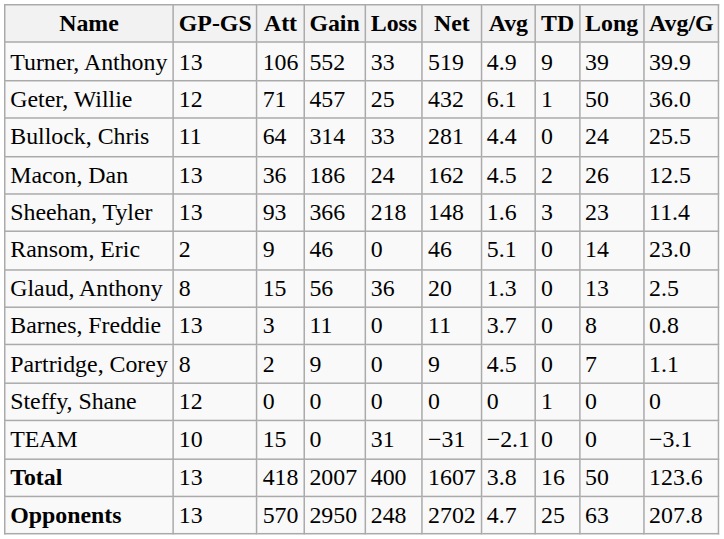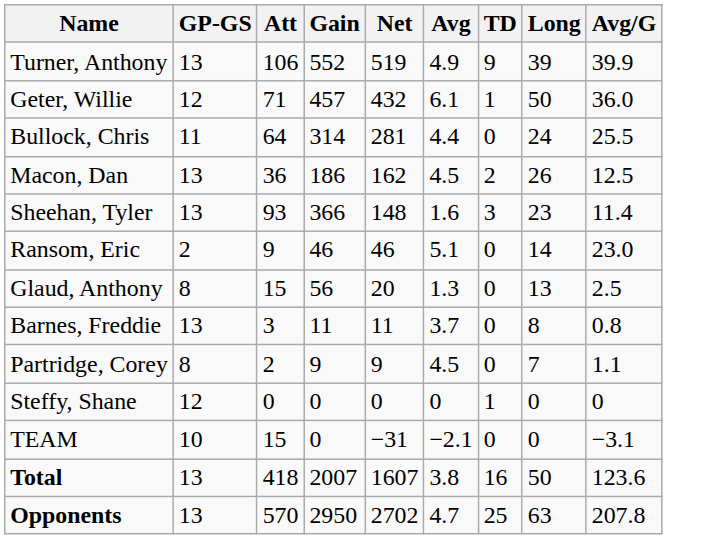 <table class="wikitable" style="white-space:nowrap;">
 <tr>
 <th>Name</th>
 <th>GP-GS</th>
 <th>Att</th>
 <th>Gain</th>
-<th>Loss</th>
 <th>Net</th>
 <th>Avg</th>
 <th>TD</th>
 <th>Long</th>
 <th>Avg/G</th>
 </tr>
 <tr>
 <td>Turner, Anthony</td>
 <td>13</td>
 <td>106</td>
 <td>552</td>
-<td>33</td>
 <td>519</td>
 <td>4.9</td>
 <td>9</td>
 <td>39</td>
 <td>39.9</td>
 </tr>
 <tr>
 <td>Geter, Willie</td>
 <td>12</td>
 <td>71</td>
 <td>457</td>
-<td>25</td>
 <td>432</td>
 <td>6.1</td>
 <td>1</td>
 <td>50</td>
 <td>36.0</td>
 </tr>
 <tr>
 <td>Bullock, Chris</td>
 <td>11</td>
 <td>64</td>
 <td>314</td>
-<td>33</td>
 <td>281</td>
 <td>4.4</td>
 <td>0</td>
 <td>24</td>
 <td>25.5</td>
 </tr>
 <tr>
 <td>Macon, Dan</td>
 <td>13</td>
 <td>36</td>
 <td>186</td>
-<td>24</td>
 <td>162</td>
 <td>4.5</td>
 <td>2</td>
 <td>26</td>
 <td>12.5</td>
 </tr>
 <tr>
 <td>Sheehan, Tyler</td>
 <td>13</td>
 <td>93</td>
 <td>366</td>
-<td>218</td>
 <td>148</td>
 <td>1.6</td>
 <td>3</td>
 <td>23</td>
 <td>11.4</td>
 </tr>
 <tr>
 <td>Ransom, Eric</td>
 <td>2</td>
 <td>9</td>
 <td>46</td>
-<td>0</td>
 <td>46</td>
 <td>5.1</td>
 <td>0</td>
 <td>14</td>
 <td>23.0</td>
 </tr>
 <tr>
 <td>Glaud, Anthony</td>
 <td>8</td>
 <td>15</td>
 <td>56</td>
-<td>36</td>
 <td>20</td>
 <td>1.3</td>
 <td>0</td>
 <td>13</td>
 <td>2.5</td>
 </tr>
 <tr>
 <td>Barnes, Freddie</td>
 <td>13</td>
 <td>3</td>
 <td>11</td>
-<td>0</td>
 <td>11</td>
 <td>3.7</td>
 <td>0</td>
 <td>8</td>
 <td>0.8</td>
 </tr>
 <tr>
 <td>Partridge, Corey</td>
 <td>8</td>
 <td>2</td>
 <td>9</td>
-<td>0</td>
 <td>9</td>
 <td>4.5</td>
 <td>0</td>
 <td>7</td>
 <td>1.1</td>
 </tr>
 <tr>
 <td>Steffy, Shane</td>
 <td>12</td>
 <td>0</td>
 <td>0</td>
 <td>0</td>
 <td>0</td>
-<td>0</td>
 <td>1</td>
 <td>0</td>
 <td>0</td>
 </tr>
 <tr>
 <td>TEAM</td>
 <td>10</td>
 <td>15</td>
 <td>0</td>
-<td>31</td>
 <td>−31</td>
 <td>−2.1</td>
 <td>0</td>
 <td>0</td>
 <td>−3.1</td>
 </tr>
 <tr>
 <td><strong>Total</strong></td>
 <td>13</td>
 <td>418</td>
 <td>2007</td>
-<td>400</td>
 <td>1607</td>
 <td>3.8</td>
 <td>16</td>
 <td>50</td>
 <td>123.6</td>
 </tr>
 <tr>
 <td><strong>Opponents</strong></td>
 <td>13</td>
 <td>570</td>
 <td>2950</td>
-<td>248</td>
 <td>2702</td>
 <td>4.7</td>
 <td>25</td>
 <td>63</td>
 <td>207.8</td>
 </tr>
 </table>
